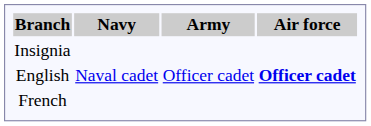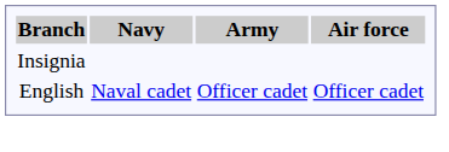 <table style="border:1px solid #8888aa; background-color:#f7f8ff; padding:5px; font-size:95%; margin: 0px 12px 12px 0px; text-align:center;">
 <tr bgcolor="#CCCCCC">
 <th>Branch</th>
 <th>Navy</th>
 <th>Army</th>
 <th>Air force</th>
 </tr>
 <tr>
 <td>Insignia</td>
 <td></td>
 <td></td>
 <td></td>
 </tr>
 <tr>
 <td>English</td>
 <td><a href='#'>Naval cadet</a></td>
 <td><a href='#'>Officer cadet</a></td>
-<td><strong><a href='#'>Officer cadet</a></strong></td>
-</tr>
-<tr>
-<td>French</td>
-<td></td>
-<td></td>
-<td></td>
+<td><a href='#'>Officer cadet</a></td>
 </tr>
 </table>
